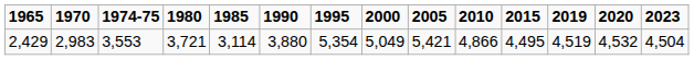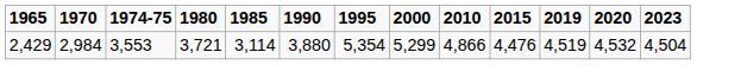 <table class="wikitable">
 <tr>
 <td><strong>1965</strong></td>
 <td><strong>1970</strong></td>
 <td><strong>1974-75</strong></td>
 <td><strong>1980</strong></td>
 <td><strong>1985</strong></td>
 <td><strong>1990</strong></td>
 <td><strong>1995</strong></td>
 <td><strong>2000</strong></td>
-<td><strong>2005</strong></td>
 <td><strong>2010</strong></td>
 <td><strong>2015</strong></td>
 <td><strong>2019</strong></td>
 <td><strong>2020</strong></td>
 <td><strong>2023</strong></td>
 </tr>
 <tr>
 <td>2,429</td>
-<td>2,983</td>
+<td>2,984</td>
 <td>3,553</td>
 <td>3,721</td>
 <td> 3,114</td>
 <td> 3,880</td>
 <td> 5,354</td>
-<td>5,049</td>
-<td>5,421</td>
+<td>5,299</td>
 <td>4,866</td>
-<td>4,495</td>
+<td>4,476</td>
 <td>4,519</td>
 <td>4,532</td>
 <td>4,504</td>
 </tr>
 </table>
